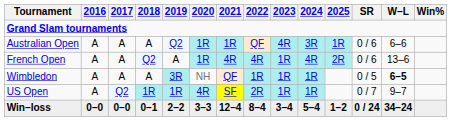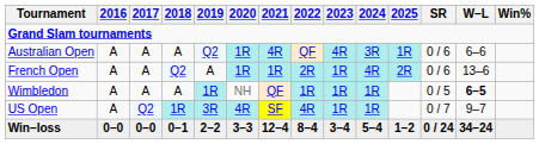 <table class=wikitable style=text-align:center>
 <tr>
 <th>Tournament</th>
 <th><a href='#'>2016</a></th>
 <th><a href='#'>2017</a></th>
 <th><a href='#'>2018</a></th>
 <th><a href='#'>2019</a></th>
 <th><a href='#'>2020</a></th>
 <th><a href='#'>2021</a></th>
 <th><a href='#'>2022</a></th>
 <th><a href='#'>2023</a></th>
 <th><a href='#'>2024</a></th>
 <th><a href='#'>2025</a></th>
 <th>SR</th>
 <th>W–L</th>
 <th>Win%</th>
 </tr>
 <tr>
 <td colspan="14" style="text-align:left"><strong><a href='#'>Grand Slam tournaments</a></strong></td>
 </tr>
 <tr>
 <td style=text-align:left><a href='#'>Australian Open</a></td>
 <td>A</td>
 <td>A</td>
 <td>A</td>
 <td style=background:#f0f8ff><a href='#'>Q2</a></td>
 <td style=background:#afeeee><a href='#'>1R</a></td>
-<td style=background:#afeeee><a href='#'>1R</a></td>
+<td style=background:#afeeee><a href='#'>4R</a></td>
 <td style=background:#ffebcd><a href='#'>QF</a></td>
 <td style=background:#afeeee><a href='#'>4R</a></td>
 <td style=background:#afeeee><a href='#'>3R</a></td>
 <td style=background:#afeeee><a href='#'>1R</a></td>
 <td>0 / 6</td>
 <td>6–6</td>
 <td></td>
 </tr>
 <tr>
 <td style=text-align:left><a href='#'>French Open</a></td>
 <td>A</td>
 <td>A</td>
 <td style=background:#f0f8ff><a href='#'>Q2</a></td>
 <td>A</td>
 <td style=background:#afeeee><a href='#'>1R</a></td>
-<td style=background:#afeeee><a href='#'>4R</a></td>
-<td style=background:#afeeee><a href='#'>4R</a></td>
+<td style=background:#afeeee><a href='#'>1R</a></td>
+<td style=background:#afeeee><a href='#'>2R</a></td>
 <td style=background:#afeeee><a href='#'>1R</a></td>
 <td style=background:#afeeee><a href='#'>4R</a></td>
 <td style=background:#afeeee><a href='#'>2R</a></td>
 <td>0 / 6</td>
 <td>13–6</td>
 <td></td>
 </tr>
 <tr>
 <td style=text-align:left><a href='#'>Wimbledon</a></td>
 <td>A</td>
 <td>A</td>
 <td>A</td>
-<td style=background:#afeeee><a href='#'>3R</a></td>
+<td style=background:#afeeee><a href='#'>1R</a></td>
 <td style=color:#767676>NH</td>
 <td style=background:#ffebcd><a href='#'>QF</a></td>
 <td style=background:#afeeee><a href='#'>1R</a></td>
 <td style=background:#afeeee><a href='#'>1R</a></td>
 <td style=background:#afeeee><a href='#'>1R</a></td>
 <td></td>
 <td>0 / 5</td>
 <td><strong>6–5</strong></td>
 <td></td>
 </tr>
 <tr>
 <td style=text-align:left><a href='#'>US Open</a></td>
 <td>A</td>
 <td style=background:#f0f8ff><a href='#'>Q2</a></td>
 <td style=background:#afeeee><a href='#'>1R</a></td>
-<td style=background:#afeeee><a href='#'>1R</a></td>
+<td style=background:#afeeee><a href='#'>3R</a></td>
 <td style=background:#afeeee><a href='#'>4R</a></td>
 <td style=background:yellow><a href='#'>SF</a></td>
-<td style=background:#afeeee><a href='#'>2R</a></td>
+<td style=background:#afeeee><a href='#'>4R</a></td>
 <td style=background:#afeeee><a href='#'>1R</a></td>
 <td style=background:#afeeee><a href='#'>1R</a></td>
 <td></td>
 <td>0 / 7</td>
 <td>9–7</td>
 <td></td>
 </tr>
 <tr style=font-weight:bold;background:#efefef>
 <td style=text-align:left>Win–loss</td>
 <td>0–0</td>
 <td>0–0</td>
 <td>0–1</td>
 <td>2–2</td>
 <td>3–3</td>
 <td>12–4</td>
 <td>8–4</td>
 <td>3–4</td>
 <td>5–4</td>
 <td>1–2</td>
 <td>0 / 24</td>
 <td>34–24</td>
 <td></td>
 </tr>
 </table>
